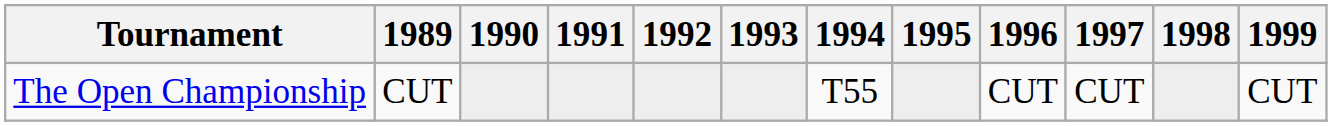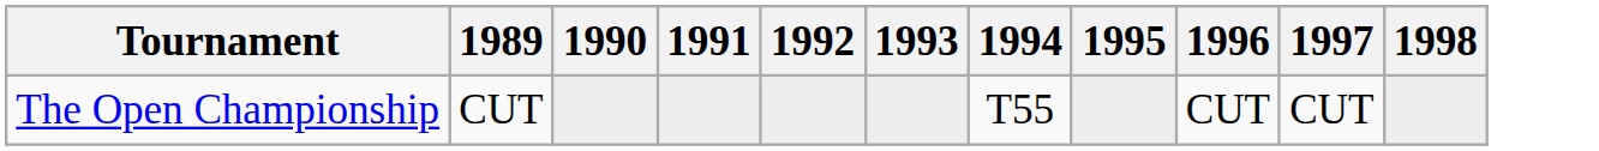 <table class="wikitable" style="font-size:95%;text-align:center;">
 <tr>
 <th>Tournament</th>
 <th>1989</th>
 <th>1990</th>
 <th>1991</th>
 <th>1992</th>
 <th>1993</th>
 <th>1994</th>
 <th>1995</th>
 <th>1996</th>
 <th>1997</th>
 <th>1998</th>
-<th>1999</th>
 </tr>
 <tr>
 <td align=left><a href='#'>The Open Championship</a></td>
 <td>CUT</td>
 <td style="background:#eeeeee;"></td>
 <td style="background:#eeeeee;"></td>
 <td style="background:#eeeeee;"></td>
 <td style="background:#eeeeee;"></td>
 <td>T55</td>
 <td style="background:#eeeeee;"></td>
 <td>CUT</td>
 <td>CUT</td>
 <td style="background:#eeeeee;"></td>
-<td>CUT</td>
 </tr>
 </table>
